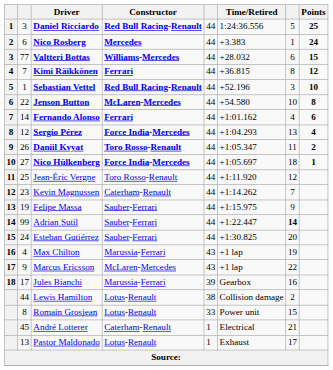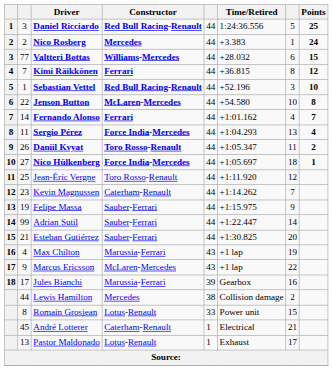 <table class="wikitable sortable" style="font-size: 85%">
 <tr>
 <th scope="col"></th>
 <th scope="col"></th>
 <th scope="col">Driver</th>
 <th scope="col">Constructor</th>
 <th scope="col" class="unsortable"></th>
 <th scope="col" class="unsortable">Time/Retired</th>
 <th scope="col"></th>
 <th scope="col">Points</th>
 </tr>
 <tr>
 <th scope="row">1</th>
 <td align="center">3</td>
 <td data-sort-value="RIC"> <strong><a href='#'>Daniel Ricciardo</a></strong></td>
 <td><strong><a href='#'>Red Bull Racing</a>-<a href='#'>Renault</a></strong></td>
 <td>44</td>
 <td>1:24:36.556</td>
 <td align="center">5</td>
 <td align="center"><strong>25</strong></td>
 </tr>
 <tr>
 <th scope="row">2</th>
-<td align="center">6</td>
+<td align="center">2</td>
 <td data-sort-value="ROS"> <strong><a href='#'>Nico Rosberg</a></strong></td>
 <td><strong><a href='#'>Mercedes</a></strong></td>
 <td>44</td>
 <td>+3.383</td>
 <td align="center">1</td>
 <td align="center"><strong>24</strong></td>
 </tr>
 <tr>
 <th scope="row">3</th>
 <td align="center">77</td>
 <td data-sort-value="BOT"> <strong><a href='#'>Valtteri Bottas</a></strong></td>
 <td><strong><a href='#'>Williams</a>-<a href='#'>Mercedes</a></strong></td>
 <td>44</td>
 <td>+28.032</td>
 <td align="center">6</td>
 <td align="center"><strong>15</strong></td>
 </tr>
 <tr>
 <th scope="row">4</th>
 <td align="center">7</td>
 <td data-sort-value="RAI"> <strong><a href='#'>Kimi Räikkönen</a></strong></td>
 <td><strong><a href='#'>Ferrari</a></strong></td>
 <td>44</td>
 <td>+36.815</td>
 <td align="center">8</td>
 <td align="center"><strong>12</strong></td>
 </tr>
 <tr>
 <th scope="row">5</th>
 <td align="center">1</td>
 <td data-sort-value="VET"> <strong><a href='#'>Sebastian Vettel</a></strong></td>
 <td><strong><a href='#'>Red Bull Racing</a>-<a href='#'>Renault</a></strong></td>
 <td>44</td>
 <td>+52.196</td>
 <td align="center">3</td>
 <td align="center"><strong>10</strong></td>
 </tr>
 <tr>
 <th scope="row">6</th>
 <td align="center">22</td>
 <td data-sort-value="BUT"> <strong><a href='#'>Jenson Button</a></strong></td>
 <td><strong><a href='#'>McLaren</a>-<a href='#'>Mercedes</a></strong></td>
 <td>44</td>
 <td>+54.580</td>
 <td align="center">10</td>
 <td align="center"><strong>8</strong></td>
 </tr>
 <tr>
 <th scope="row">7</th>
 <td align="center">14</td>
 <td data-sort-value="ALO"> <strong><a href='#'>Fernando Alonso</a></strong></td>
 <td><strong><a href='#'>Ferrari</a></strong></td>
 <td>44</td>
 <td>+1:01.162</td>
 <td align="center">4</td>
-<td align="center"><strong>6</strong></td>
+<td align="center"><strong>7</strong></td>
 </tr>
 <tr>
 <th scope="row">8</th>
-<td align="center">12</td>
+<td align="center">11</td>
 <td data-sort-value="PER"> <strong><a href='#'>Sergio Pérez</a></strong></td>
 <td><strong><a href='#'>Force India</a>-<a href='#'>Mercedes</a></strong></td>
 <td>44</td>
 <td>+1:04.293</td>
 <td align="center">13</td>
 <td align="center"><strong>4</strong></td>
 </tr>
 <tr>
 <th scope="row">9</th>
 <td align="center">26</td>
 <td data-sort-value="KVY"> <strong><a href='#'>Daniil Kvyat</a></strong></td>
 <td><strong><a href='#'>Toro Rosso</a>-<a href='#'>Renault</a></strong></td>
 <td>44</td>
 <td>+1:05.347</td>
 <td align="center">11</td>
 <td align="center"><strong>2</strong></td>
 </tr>
 <tr>
 <th scope="row">10</th>
 <td align="center">27</td>
 <td data-sort-value="HUL"> <strong><a href='#'>Nico Hülkenberg</a></strong></td>
 <td><strong><a href='#'>Force India</a>-<a href='#'>Mercedes</a></strong></td>
 <td>44</td>
 <td>+1:05.697</td>
 <td align="center">18</td>
 <td align="center"><strong>1</strong></td>
 </tr>
 <tr>
 <th scope="row">11</th>
 <td align="center">25</td>
 <td data-sort-value="VER"> <a href='#'>Jean-Éric Vergne</a></td>
 <td><a href='#'>Toro Rosso</a>-<a href='#'>Renault</a></td>
 <td>44</td>
 <td>+1:11.920</td>
 <td align="center">12</td>
 <td></td>
 </tr>
 <tr>
 <th scope="row">12</th>
 <td align="center">23</td>
 <td data-sort-value="MAG"> <a href='#'>Kevin Magnussen</a></td>
 <td><a href='#'>Caterham</a>-<a href='#'>Renault</a></td>
 <td>44</td>
 <td>+1:14.262</td>
 <td align="center">7</td>
 <td></td>
 </tr>
 <tr>
 <th scope="row">13</th>
 <td align="center">19</td>
 <td data-sort-value="MAS"> <a href='#'>Felipe Massa</a></td>
 <td><a href='#'>Sauber</a>-<a href='#'>Ferrari</a></td>
 <td>44</td>
 <td>+1:15.975</td>
 <td align="center">9</td>
 <td></td>
 </tr>
 <tr>
 <th scope="row">14</th>
 <td align="center">99</td>
 <td data-sort-value="SUT"> <a href='#'>Adrian Sutil</a></td>
 <td><a href='#'>Sauber</a>-<a href='#'>Ferrari</a></td>
 <td>44</td>
 <td>+1:22.447</td>
-<td align="center"><strong>14</strong></td>
+<td align="center">14</td>
 <td></td>
 </tr>
 <tr>
 <th scope="row">15</th>
-<td align="center">24</td>
+<td align="center">21</td>
 <td data-sort-value="GUT"> <a href='#'>Esteban Gutiérrez</a></td>
 <td><a href='#'>Sauber</a>-<a href='#'>Ferrari</a></td>
 <td>44</td>
 <td>+1:30.825</td>
 <td align="center">20</td>
 <td></td>
 </tr>
 <tr>
 <th scope="row">16</th>
 <td align="center">4</td>
 <td data-sort-value="CHI"> <a href='#'>Max Chilton</a></td>
 <td><a href='#'>Marussia</a>-<a href='#'>Ferrari</a></td>
 <td>43</td>
 <td>+1 lap</td>
 <td align="center">19</td>
 <td></td>
 </tr>
 <tr>
 <th scope="row">17</th>
 <td align="center">9</td>
 <td data-sort-value="ERI"> <a href='#'>Marcus Ericsson</a></td>
 <td><a href='#'>McLaren</a>-<a href='#'>Mercedes</a></td>
 <td>43</td>
 <td>+1 lap</td>
 <td align="center">22</td>
 <td></td>
 </tr>
 <tr>
 <th scope="row">18</th>
 <td align="center">17</td>
 <td data-sort-value="BIA"> <a href='#'>Jules Bianchi</a></td>
 <td><a href='#'>Marussia</a>-<a href='#'>Ferrari</a></td>
 <td>39</td>
 <td>Gearbox</td>
 <td align="center">16</td>
 <td></td>
 </tr>
 <tr>
 <th data-sort-value="19" scope="row"></th>
 <td align="center">44</td>
 <td data-sort-value="HAM"> <a href='#'>Lewis Hamilton</a></td>
-<td><a href='#'>Lotus</a>-<a href='#'>Renault</a></td>
+<td><a href='#'>Mercedes</a></td>
 <td>38</td>
 <td>Collision damage</td>
 <td align="center">2</td>
 <td></td>
 </tr>
 <tr>
 <th data-sort-value="20" scope="row"></th>
 <td align="center">8</td>
 <td data-sort-value="GRO"> <a href='#'>Romain Grosjean</a></td>
 <td><a href='#'>Lotus</a>-<a href='#'>Renault</a></td>
 <td>33</td>
 <td>Power unit</td>
 <td align="center">15</td>
 <td></td>
 </tr>
 <tr>
 <th data-sort-value="21" scope="row"></th>
 <td align="center">45</td>
 <td data-sort-value="LOT"> <a href='#'>André Lotterer</a></td>
 <td><a href='#'>Caterham</a>-<a href='#'>Renault</a></td>
 <td>1</td>
 <td>Electrical</td>
 <td align="center">21</td>
 <td></td>
 </tr>
 <tr>
 <th data-sort-value="22" scope="row"></th>
 <td align="center">13</td>
 <td data-sort-value="MAL"> <a href='#'>Pastor Maldonado</a></td>
 <td><a href='#'>Lotus</a>-<a href='#'>Renault</a></td>
 <td>1</td>
 <td>Exhaust</td>
 <td align="center">17</td>
 <td></td>
 </tr>
 <tr class="sortbottom">
 <th colspan=8>Source:</th>
 </tr>
 <tr>
 </tr>
 </table>
